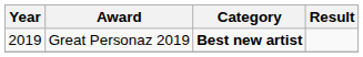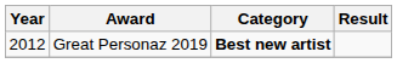 <table class="wikitable" style="font-size:90%;">
 <tr>
 <th>Year</th>
 <th>Award</th>
 <th>Category</th>
 <th>Result</th>
 </tr>
 <tr>
-<td>2019</td>
+<td>2012</td>
 <td>Great Personaz 2019</td>
 <td><strong>Best new artist </strong></td>
 <td></td>
 </tr>
 <tr>
 </tr>
 </table>
